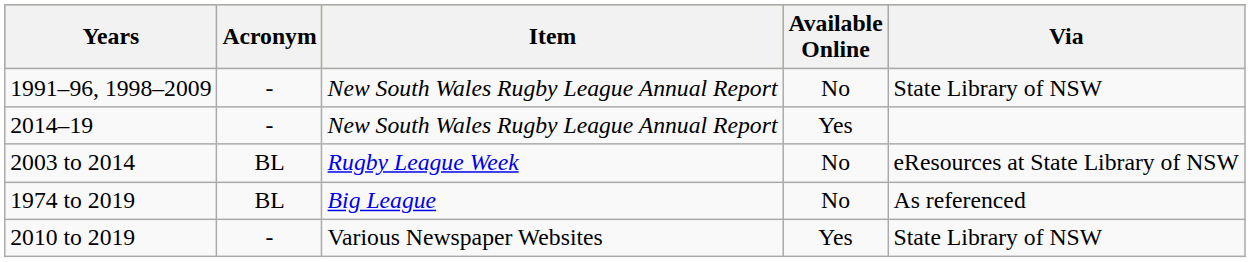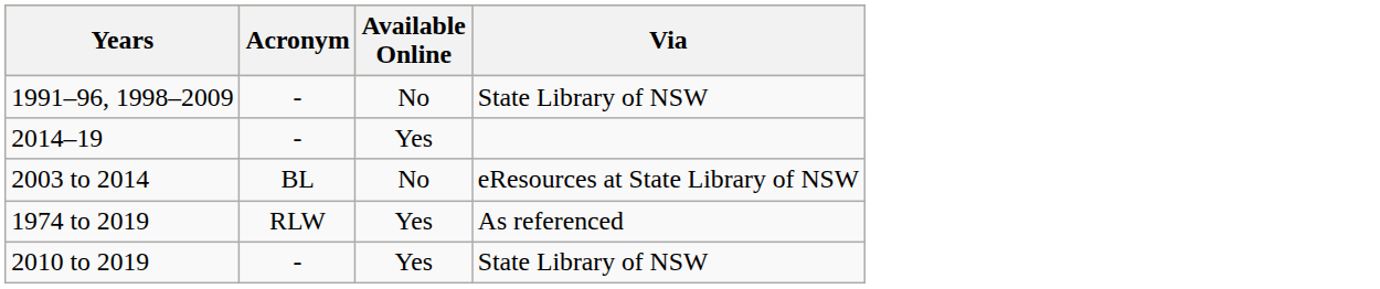 <table class="wikitable">
 <tr bgcolor=#bdb76b>
 <th>Years</th>
 <th>Acronym</th>
-<th>Item</th>
 <th>Available<br>Online</th>
 <th>Via</th>
 </tr>
 <tr>
 <td>1991–96, 1998–2009</td>
 <td align=center>-</td>
-<td><em>New South Wales Rugby League Annual Report</em></td>
 <td align=center>No</td>
 <td>State Library of NSW</td>
 </tr>
 <tr>
 <td>2014–19</td>
 <td align=center>-</td>
-<td><em>New South Wales Rugby League Annual Report</em></td>
 <td align=center>Yes</td>
 <td></td>
 </tr>
 <tr>
 <td>2003 to 2014</td>
 <td align=center>BL</td>
-<td><em><a href='#'>Rugby League Week</a></em></td>
 <td align=center>No</td>
 <td>eResources at State Library of NSW</td>
 </tr>
 <tr>
 <td>1974 to 2019</td>
-<td align=center>BL</td>
-<td><em><a href='#'>Big League</a></em></td>
-<td align=center>No</td>
+<td align=center>RLW</td>
+<td align=center>Yes</td>
 <td>As referenced</td>
 </tr>
 <tr>
 <td>2010 to 2019</td>
 <td align=center>-</td>
-<td>Various Newspaper Websites</td>
 <td align=center>Yes</td>
 <td>State Library of NSW</td>
 </tr>
 </table>
